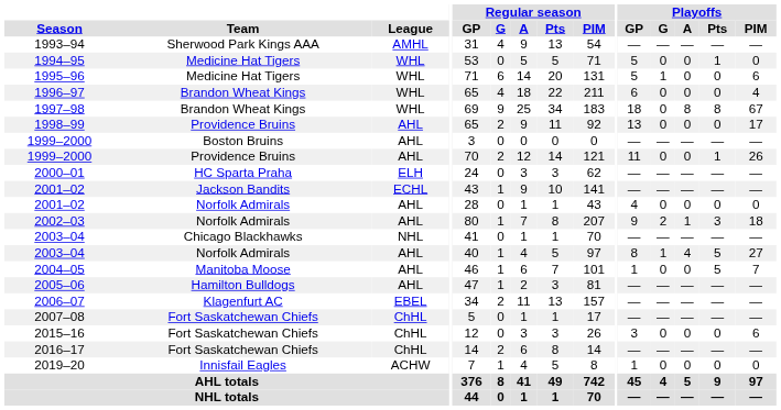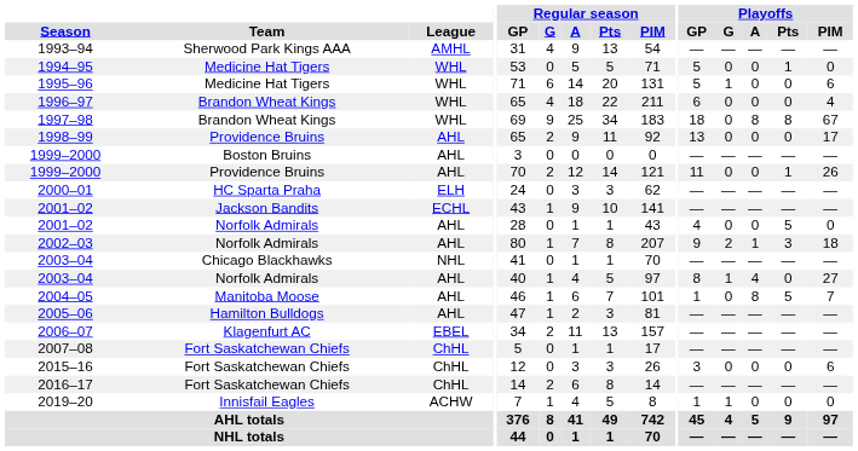 <table border="0" cellpadding="1" cellspacing="0" style="text-align:center; width:60em">
 <tr bgcolor="#e0e0e0">
 <th colspan="3" bgcolor="#ffffff"></th>
 <th rowspan="99" bgcolor="#ffffff"></th>
 <th colspan="5"><a href='#'>Regular season</a></th>
 <th rowspan="99" bgcolor="#ffffff"></th>
 <th colspan="5"><a href='#'>Playoffs</a></th>
 </tr>
 <tr bgcolor="#e0e0e0">
 <th><a href='#'>Season</a></th>
 <th>Team</th>
 <th>League</th>
 <th>GP</th>
 <th><a href='#'>G</a></th>
 <th><a href='#'>A</a></th>
 <th><a href='#'>Pts</a></th>
 <th><a href='#'>PIM</a></th>
 <th>GP</th>
 <th>G</th>
 <th>A</th>
 <th>Pts</th>
 <th>PIM</th>
 </tr>
 <tr>
 <td>1993–94</td>
 <td>Sherwood Park Kings AAA</td>
 <td><a href='#'>AMHL</a></td>
 <td>31</td>
 <td>4</td>
 <td>9</td>
 <td>13</td>
 <td>54</td>
 <td>—</td>
 <td>—</td>
 <td>—</td>
 <td>—</td>
 <td>—</td>
 </tr>
 <tr bgcolor="#f0f0f0">
 <td><a href='#'>1994–95</a></td>
 <td><a href='#'>Medicine Hat Tigers</a></td>
 <td><a href='#'>WHL</a></td>
 <td>53</td>
 <td>0</td>
 <td>5</td>
 <td>5</td>
 <td>71</td>
 <td>5</td>
 <td>0</td>
 <td>0</td>
 <td>1</td>
 <td>0</td>
 </tr>
 <tr>
 <td><a href='#'>1995–96</a></td>
 <td>Medicine Hat Tigers</td>
 <td>WHL</td>
 <td>71</td>
 <td>6</td>
 <td>14</td>
 <td>20</td>
 <td>131</td>
 <td>5</td>
 <td>1</td>
 <td>0</td>
 <td>0</td>
 <td>6</td>
 </tr>
 <tr bgcolor="#f0f0f0">
 <td><a href='#'>1996–97</a></td>
 <td><a href='#'>Brandon Wheat Kings</a></td>
 <td>WHL</td>
 <td>65</td>
 <td>4</td>
 <td>18</td>
 <td>22</td>
 <td>211</td>
 <td>6</td>
 <td>0</td>
 <td>0</td>
 <td>0</td>
 <td>4</td>
 </tr>
 <tr>
 <td><a href='#'>1997–98</a></td>
 <td>Brandon Wheat Kings</td>
 <td>WHL</td>
 <td>69</td>
 <td>9</td>
 <td>25</td>
 <td>34</td>
 <td>183</td>
 <td>18</td>
 <td>0</td>
 <td>8</td>
 <td>8</td>
 <td>67</td>
 </tr>
 <tr bgcolor="#f0f0f0">
 <td><a href='#'>1998–99</a></td>
 <td><a href='#'>Providence Bruins</a></td>
 <td><a href='#'>AHL</a></td>
 <td>65</td>
 <td>2</td>
 <td>9</td>
 <td>11</td>
 <td>92</td>
 <td>13</td>
 <td>0</td>
 <td>0</td>
 <td>0</td>
 <td>17</td>
 </tr>
 <tr>
 <td><a href='#'>1999–2000</a></td>
 <td>Boston Bruins</td>
 <td>AHL</td>
 <td>3</td>
 <td>0</td>
 <td>0</td>
 <td>0</td>
 <td>0</td>
 <td>—</td>
 <td>—</td>
 <td>—</td>
 <td>—</td>
 <td>—</td>
 </tr>
 <tr bgcolor="#f0f0f0">
 <td><a href='#'>1999–2000</a></td>
 <td>Providence Bruins</td>
 <td>AHL</td>
 <td>70</td>
 <td>2</td>
 <td>12</td>
 <td>14</td>
 <td>121</td>
 <td>11</td>
 <td>0</td>
 <td>0</td>
 <td>1</td>
 <td>26</td>
 </tr>
 <tr>
 <td><a href='#'>2000–01</a></td>
 <td><a href='#'>HC Sparta Praha</a></td>
 <td><a href='#'>ELH</a></td>
 <td>24</td>
 <td>0</td>
 <td>3</td>
 <td>3</td>
 <td>62</td>
 <td>—</td>
 <td>—</td>
 <td>—</td>
 <td>—</td>
 <td>—</td>
 </tr>
 <tr bgcolor="#f0f0f0">
 <td><a href='#'>2001–02</a></td>
 <td><a href='#'>Jackson Bandits</a></td>
 <td><a href='#'>ECHL</a></td>
 <td>43</td>
 <td>1</td>
 <td>9</td>
 <td>10</td>
 <td>141</td>
 <td>—</td>
 <td>—</td>
 <td>—</td>
 <td>—</td>
 <td>—</td>
 </tr>
 <tr>
 <td><a href='#'>2001–02</a></td>
 <td><a href='#'>Norfolk Admirals</a></td>
 <td>AHL</td>
 <td>28</td>
 <td>0</td>
 <td>1</td>
 <td>1</td>
 <td>43</td>
 <td>4</td>
 <td>0</td>
 <td>0</td>
-<td>0</td>
+<td>5</td>
 <td>0</td>
 </tr>
 <tr bgcolor="#f0f0f0">
 <td><a href='#'>2002–03</a></td>
 <td>Norfolk Admirals</td>
 <td>AHL</td>
 <td>80</td>
 <td>1</td>
 <td>7</td>
 <td>8</td>
 <td>207</td>
 <td>9</td>
 <td>2</td>
 <td>1</td>
 <td>3</td>
 <td>18</td>
 </tr>
 <tr>
 <td><a href='#'>2003–04</a></td>
 <td>Chicago Blackhawks</td>
 <td>NHL</td>
 <td>41</td>
 <td>0</td>
 <td>1</td>
 <td>1</td>
 <td>70</td>
 <td>—</td>
 <td>—</td>
 <td>—</td>
 <td>—</td>
 <td>—</td>
 </tr>
 <tr bgcolor="#f0f0f0">
 <td><a href='#'>2003–04</a></td>
 <td>Norfolk Admirals</td>
 <td>AHL</td>
 <td>40</td>
 <td>1</td>
 <td>4</td>
 <td>5</td>
 <td>97</td>
 <td>8</td>
 <td>1</td>
 <td>4</td>
-<td>5</td>
+<td>0</td>
 <td>27</td>
 </tr>
 <tr>
 <td><a href='#'>2004–05</a></td>
 <td><a href='#'>Manitoba Moose</a></td>
 <td>AHL</td>
 <td>46</td>
 <td>1</td>
 <td>6</td>
 <td>7</td>
 <td>101</td>
 <td>1</td>
 <td>0</td>
-<td>0</td>
+<td>8</td>
 <td>5</td>
 <td>7</td>
 </tr>
 <tr bgcolor="#f0f0f0">
 <td><a href='#'>2005–06</a></td>
 <td><a href='#'>Hamilton Bulldogs</a></td>
 <td>AHL</td>
 <td>47</td>
 <td>1</td>
 <td>2</td>
 <td>3</td>
 <td>81</td>
 <td>—</td>
 <td>—</td>
 <td>—</td>
 <td>—</td>
 <td>—</td>
 </tr>
 <tr>
 <td><a href='#'>2006–07</a></td>
 <td><a href='#'>Klagenfurt AC</a></td>
 <td><a href='#'>EBEL</a></td>
 <td>34</td>
 <td>2</td>
 <td>11</td>
 <td>13</td>
 <td>157</td>
 <td>—</td>
 <td>—</td>
 <td>—</td>
 <td>—</td>
 <td>—</td>
 </tr>
 <tr bgcolor="#f0f0f0">
 <td>2007–08</td>
 <td><a href='#'>Fort Saskatchewan Chiefs</a></td>
 <td><a href='#'>ChHL</a></td>
 <td>5</td>
 <td>0</td>
 <td>1</td>
 <td>1</td>
 <td>17</td>
 <td>—</td>
 <td>—</td>
 <td>—</td>
 <td>—</td>
 <td>—</td>
 </tr>
 <tr>
 <td>2015–16</td>
 <td>Fort Saskatchewan Chiefs</td>
 <td>ChHL</td>
 <td>12</td>
 <td>0</td>
 <td>3</td>
 <td>3</td>
 <td>26</td>
 <td>3</td>
 <td>0</td>
 <td>0</td>
 <td>0</td>
 <td>6</td>
 </tr>
 <tr bgcolor="#f0f0f0">
 <td>2016–17</td>
 <td>Fort Saskatchewan Chiefs</td>
 <td>ChHL</td>
 <td>14</td>
 <td>2</td>
 <td>6</td>
 <td>8</td>
 <td>14</td>
 <td>—</td>
 <td>—</td>
 <td>—</td>
 <td>—</td>
 <td>—</td>
 </tr>
 <tr>
 <td>2019–20</td>
 <td><a href='#'>Innisfail Eagles</a></td>
 <td>ACHW</td>
 <td>7</td>
 <td>1</td>
 <td>4</td>
 <td>5</td>
 <td>8</td>
 <td>1</td>
-<td>0</td>
+<td>1</td>
 <td>0</td>
 <td>0</td>
 <td>0</td>
 </tr>
 <tr bgcolor="#e0e0e0">
 <th colspan="3">AHL totals</th>
 <th>376</th>
 <th>8</th>
 <th>41</th>
 <th>49</th>
 <th>742</th>
 <th>45</th>
 <th>4</th>
 <th>5</th>
 <th>9</th>
 <th>97</th>
 </tr>
 <tr bgcolor="#e0e0e0">
 <th colspan="3">NHL totals</th>
 <th>44</th>
 <th>0</th>
 <th>1</th>
 <th>1</th>
 <th>70</th>
 <th>—</th>
 <th>—</th>
 <th>—</th>
 <th>—</th>
 <th>—</th>
 </tr>
 </table>
